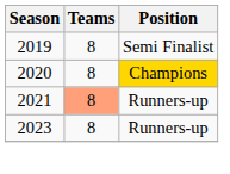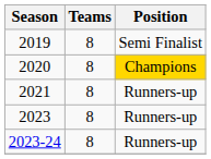 <table class="wikitable" style="text-align:center">
 <tr style="background:#efefef;">
 <th>Season</th>
 <th>Teams</th>
 <th>Position</th>
 </tr>
 <tr>
 <td>2019</td>
 <td>8</td>
 <td>Semi Finalist</td>
 </tr>
 <tr>
 <td>2020</td>
 <td>8</td>
 <td style="background-color:gold;">Champions</td>
 </tr>
 <tr>
 <td>2021</td>
-<td style="background: lightsalmon;">8</td>
+<td>8</td>
 <td>Runners-up</td>
 </tr>
 <tr>
 <td>2023</td>
 <td>8</td>
 <td>Runners-up</td>
 </tr>
 <tr>
+<td><a href='#'>2023-24</a></td>
+<td>8</td>
+<td>Runners-up</td>
+</tr>
+<tr>
 </tr>
 </table>
